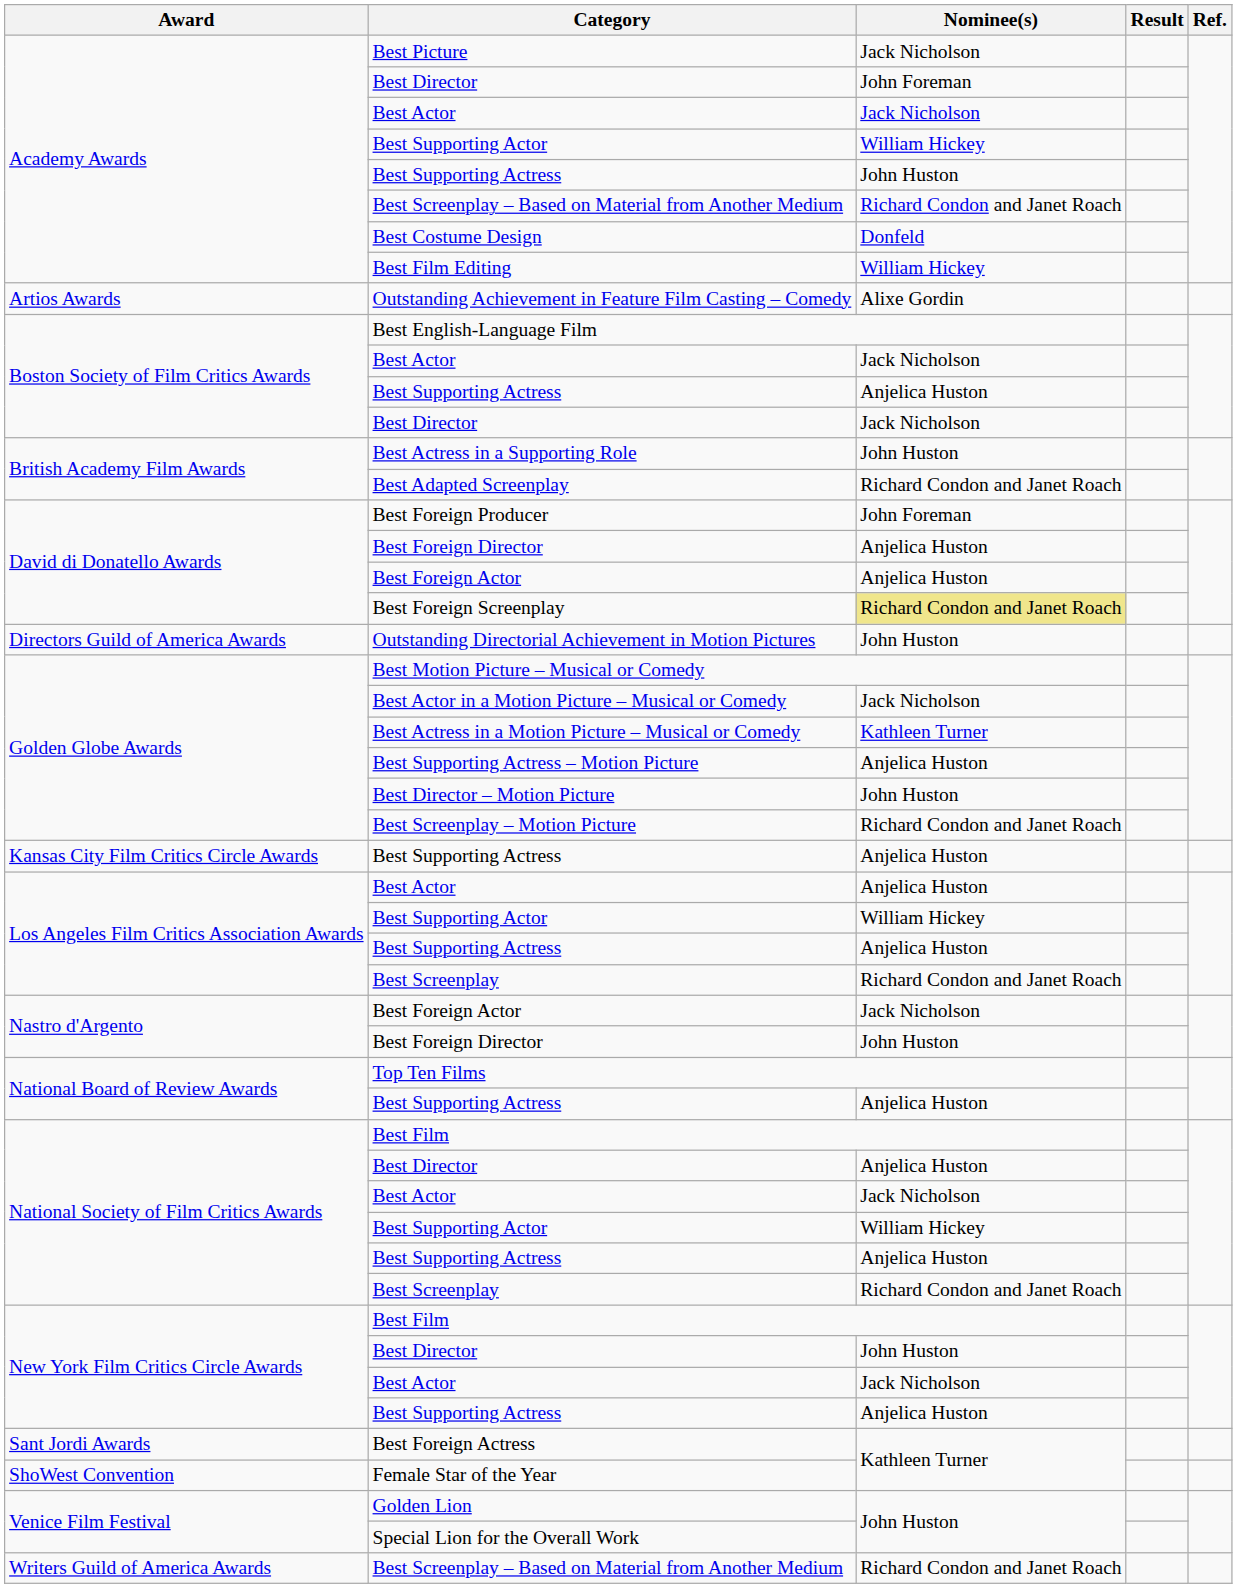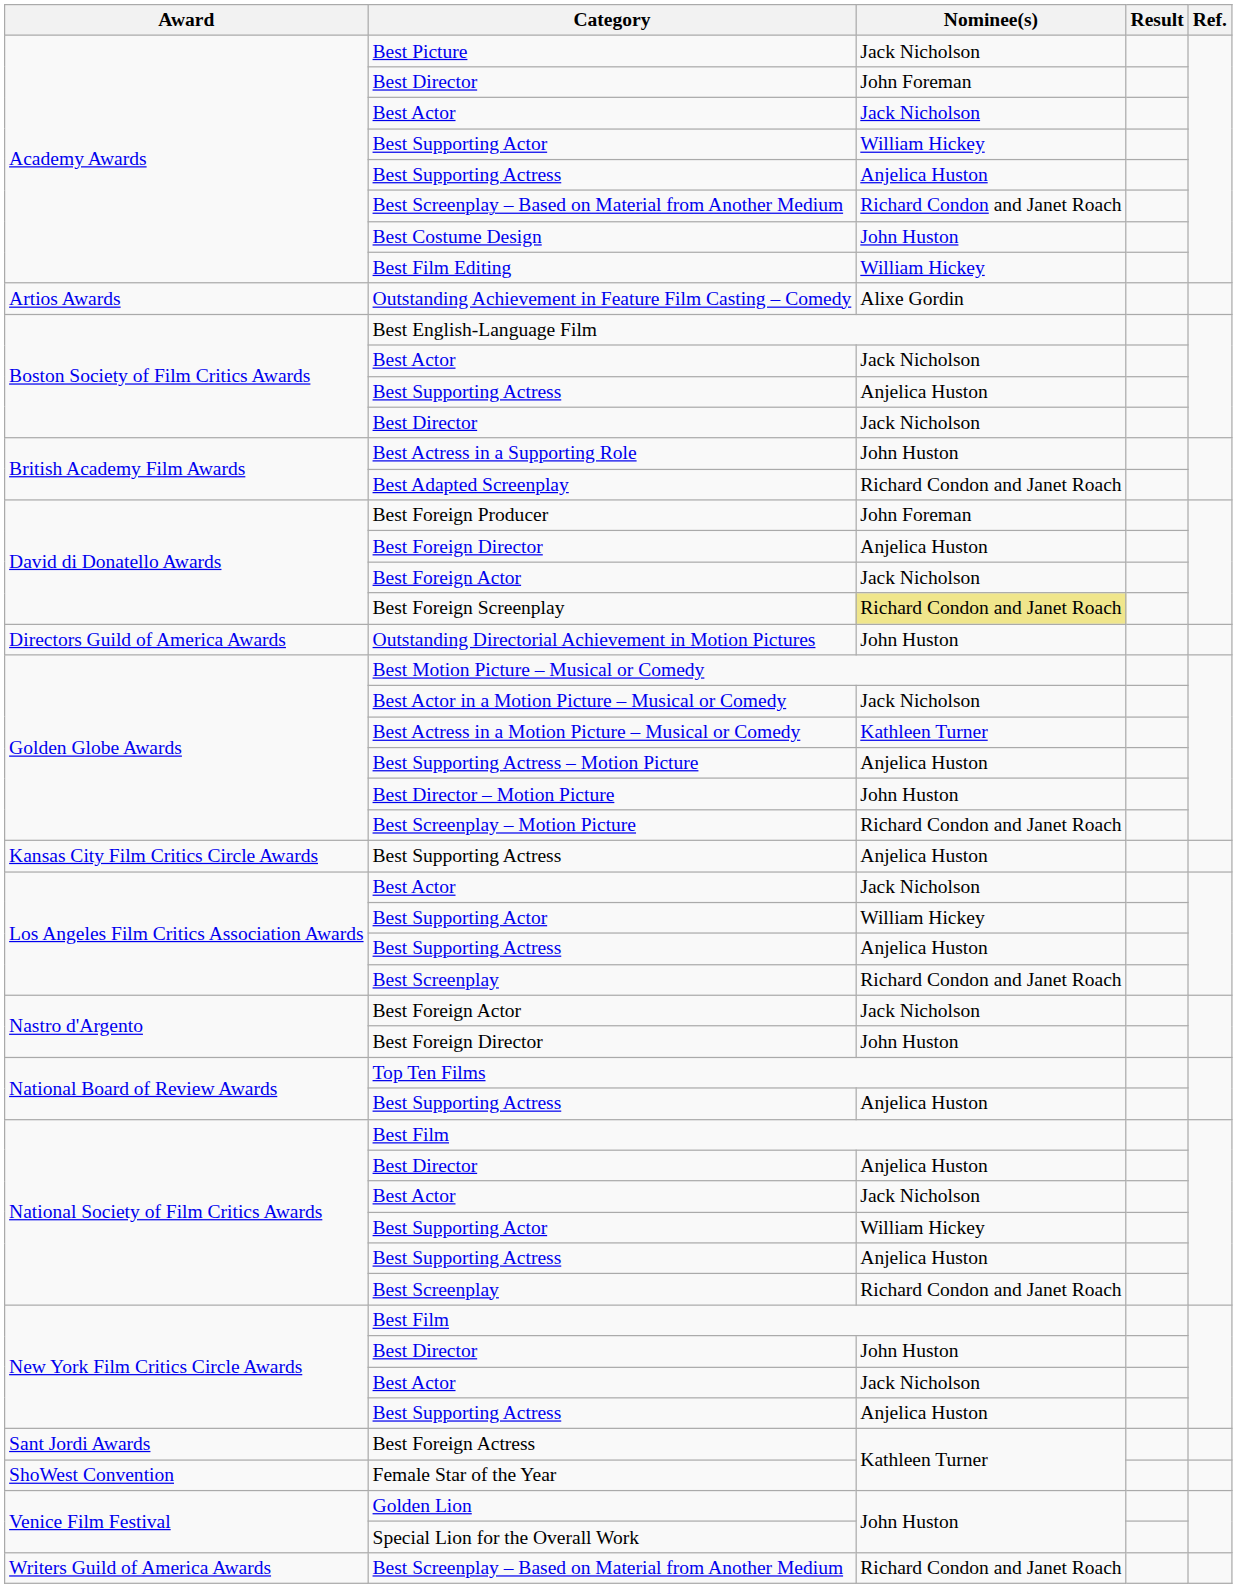 <table class="wikitable plainrowheaders">
 <tr>
 <th>Award</th>
 <th>Category</th>
 <th>Nominee(s)</th>
 <th>Result</th>
 <th>Ref.</th>
 </tr>
 <tr>
 <td rowspan="8"><a href='#'>Academy Awards</a></td>
 <td><a href='#'>Best Picture</a></td>
 <td>Jack Nicholson</td>
 <td></td>
 <td align="center" rowspan="8"></td>
 </tr>
 <tr>
 <td><a href='#'>Best Director</a></td>
 <td>John Foreman</td>
 <td></td>
 </tr>
 <tr>
 <td><a href='#'>Best Actor</a></td>
 <td><a href='#'>Jack Nicholson</a></td>
 <td></td>
 </tr>
 <tr>
 <td><a href='#'>Best Supporting Actor</a></td>
 <td><a href='#'>William Hickey</a></td>
 <td></td>
 </tr>
 <tr>
 <td><a href='#'>Best Supporting Actress</a></td>
-<td>John Huston</td>
+<td><a href='#'>Anjelica Huston</a></td>
 <td></td>
 </tr>
 <tr>
 <td><a href='#'>Best Screenplay – Based on Material from Another Medium</a></td>
 <td><a href='#'>Richard Condon</a> and Janet Roach</td>
 <td></td>
 </tr>
 <tr>
 <td><a href='#'>Best Costume Design</a></td>
-<td><a href='#'>Donfeld</a></td>
+<td><a href='#'>John Huston</a></td>
 <td></td>
 </tr>
 <tr>
 <td><a href='#'>Best Film Editing</a></td>
 <td><a href='#'>William Hickey</a></td>
 <td></td>
 </tr>
 <tr>
 <td><a href='#'>Artios Awards</a></td>
 <td><a href='#'>Outstanding Achievement in Feature Film Casting – Comedy</a></td>
 <td>Alixe Gordin</td>
 <td></td>
 <td align="center"></td>
 </tr>
 <tr>
 <td rowspan="4"><a href='#'>Boston Society of Film Critics Awards</a></td>
 <td colspan="2">Best English-Language Film</td>
 <td></td>
 <td align="center" rowspan="4"></td>
 </tr>
 <tr>
 <td><a href='#'>Best Actor</a></td>
 <td>Jack Nicholson</td>
 <td></td>
 </tr>
 <tr>
 <td><a href='#'>Best Supporting Actress</a></td>
 <td>Anjelica Huston</td>
 <td></td>
 </tr>
 <tr>
 <td><a href='#'>Best Director</a></td>
 <td>Jack Nicholson</td>
 <td></td>
 </tr>
 <tr>
 <td rowspan="2"><a href='#'>British Academy Film Awards</a></td>
 <td><a href='#'>Best Actress in a Supporting Role</a></td>
 <td>John Huston</td>
 <td></td>
 <td align="center" rowspan="2"></td>
 </tr>
 <tr>
 <td><a href='#'>Best Adapted Screenplay</a></td>
 <td>Richard Condon and Janet Roach</td>
 <td></td>
 </tr>
 <tr>
 <td rowspan="4"><a href='#'>David di Donatello Awards</a></td>
 <td>Best Foreign Producer</td>
 <td>John Foreman</td>
 <td></td>
 <td align="center" rowspan="4"></td>
 </tr>
 <tr>
 <td><a href='#'>Best Foreign Director</a></td>
 <td>Anjelica Huston</td>
 <td></td>
 </tr>
 <tr>
 <td><a href='#'>Best Foreign Actor</a></td>
-<td>Anjelica Huston</td>
+<td>Jack Nicholson</td>
 <td></td>
 </tr>
 <tr>
 <td>Best Foreign Screenplay</td>
 <td style="background: khaki;">Richard Condon and Janet Roach</td>
 <td></td>
 </tr>
 <tr>
 <td><a href='#'>Directors Guild of America Awards</a></td>
 <td><a href='#'>Outstanding Directorial Achievement in Motion Pictures</a></td>
 <td>John Huston</td>
 <td></td>
 <td align="center"></td>
 </tr>
 <tr>
 <td rowspan="6"><a href='#'>Golden Globe Awards</a></td>
 <td colspan="2"><a href='#'>Best Motion Picture – Musical or Comedy</a></td>
 <td></td>
 <td align="center" rowspan="6"></td>
 </tr>
 <tr>
 <td><a href='#'>Best Actor in a Motion Picture – Musical or Comedy</a></td>
 <td>Jack Nicholson</td>
 <td></td>
 </tr>
 <tr>
 <td><a href='#'>Best Actress in a Motion Picture – Musical or Comedy</a></td>
 <td><a href='#'>Kathleen Turner</a></td>
 <td></td>
 </tr>
 <tr>
 <td><a href='#'>Best Supporting Actress – Motion Picture</a></td>
 <td>Anjelica Huston</td>
 <td></td>
 </tr>
 <tr>
 <td><a href='#'>Best Director – Motion Picture</a></td>
 <td>John Huston</td>
 <td></td>
 </tr>
 <tr>
 <td><a href='#'>Best Screenplay – Motion Picture</a></td>
 <td>Richard Condon and Janet Roach</td>
 <td></td>
 </tr>
 <tr>
 <td><a href='#'>Kansas City Film Critics Circle Awards</a></td>
 <td>Best Supporting Actress</td>
 <td>Anjelica Huston</td>
 <td></td>
 <td align="center"></td>
 </tr>
 <tr>
 <td rowspan="4"><a href='#'>Los Angeles Film Critics Association Awards</a></td>
 <td><a href='#'>Best Actor</a></td>
-<td>Anjelica Huston</td>
+<td>Jack Nicholson</td>
 <td></td>
 <td align="center" rowspan="4"> <br> </td>
 </tr>
 <tr>
 <td><a href='#'>Best Supporting Actor</a></td>
 <td>William Hickey</td>
 <td></td>
 </tr>
 <tr>
 <td><a href='#'>Best Supporting Actress</a></td>
 <td>Anjelica Huston</td>
 <td></td>
 </tr>
 <tr>
 <td><a href='#'>Best Screenplay</a></td>
 <td>Richard Condon and Janet Roach</td>
 <td></td>
 </tr>
 <tr>
 <td rowspan="2"><a href='#'>Nastro d'Argento</a></td>
 <td>Best Foreign Actor</td>
 <td>Jack Nicholson</td>
 <td></td>
 <td align="center" rowspan="2"></td>
 </tr>
 <tr>
 <td>Best Foreign Director</td>
 <td>John Huston</td>
 <td></td>
 </tr>
 <tr>
 <td rowspan="2"><a href='#'>National Board of Review Awards</a></td>
 <td colspan="2"><a href='#'>Top Ten Films</a></td>
 <td></td>
 <td align="center" rowspan="2"></td>
 </tr>
 <tr>
 <td><a href='#'>Best Supporting Actress</a></td>
 <td>Anjelica Huston</td>
 <td></td>
 </tr>
 <tr>
 <td rowspan="6"><a href='#'>National Society of Film Critics Awards</a></td>
 <td colspan="2"><a href='#'>Best Film</a></td>
 <td></td>
 <td align="center" rowspan="6"> <br> </td>
 </tr>
 <tr>
 <td><a href='#'>Best Director</a></td>
 <td>Anjelica Huston</td>
 <td></td>
 </tr>
 <tr>
 <td><a href='#'>Best Actor</a></td>
 <td>Jack Nicholson</td>
 <td></td>
 </tr>
 <tr>
 <td><a href='#'>Best Supporting Actor</a></td>
 <td>William Hickey</td>
 <td></td>
 </tr>
 <tr>
 <td><a href='#'>Best Supporting Actress</a></td>
 <td>Anjelica Huston</td>
 <td></td>
 </tr>
 <tr>
 <td><a href='#'>Best Screenplay</a></td>
 <td>Richard Condon and Janet Roach</td>
 <td></td>
 </tr>
 <tr>
 <td rowspan="4"><a href='#'>New York Film Critics Circle Awards</a></td>
 <td colspan="2"><a href='#'>Best Film</a></td>
 <td></td>
 <td align="center" rowspan="4"></td>
 </tr>
 <tr>
 <td><a href='#'>Best Director</a></td>
 <td>John Huston</td>
 <td></td>
 </tr>
 <tr>
 <td><a href='#'>Best Actor</a></td>
 <td>Jack Nicholson</td>
 <td></td>
 </tr>
 <tr>
 <td><a href='#'>Best Supporting Actress</a></td>
 <td>Anjelica Huston</td>
 <td></td>
 </tr>
 <tr>
 <td><a href='#'>Sant Jordi Awards</a></td>
 <td>Best Foreign Actress</td>
 <td rowspan="2">Kathleen Turner</td>
 <td></td>
 <td align="center"></td>
 </tr>
 <tr>
 <td><a href='#'>ShoWest Convention</a></td>
 <td>Female Star of the Year</td>
 <td></td>
 <td align="center"></td>
 </tr>
 <tr>
 <td rowspan="2"><a href='#'>Venice Film Festival</a></td>
 <td><a href='#'>Golden Lion</a></td>
 <td rowspan="2">John Huston</td>
 <td></td>
 <td align="center" rowspan="2"></td>
 </tr>
 <tr>
 <td>Special Lion for the Overall Work</td>
 <td></td>
 </tr>
 <tr>
 <td><a href='#'>Writers Guild of America Awards</a></td>
 <td><a href='#'>Best Screenplay – Based on Material from Another Medium</a></td>
 <td>Richard Condon and Janet Roach</td>
 <td></td>
 <td align="center"></td>
 </tr>
 </table>
